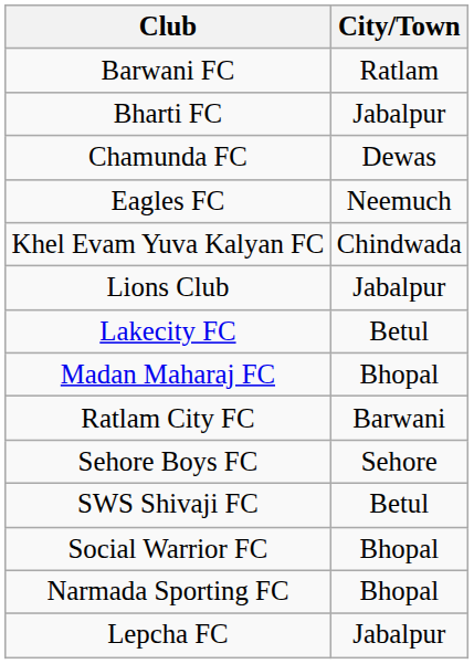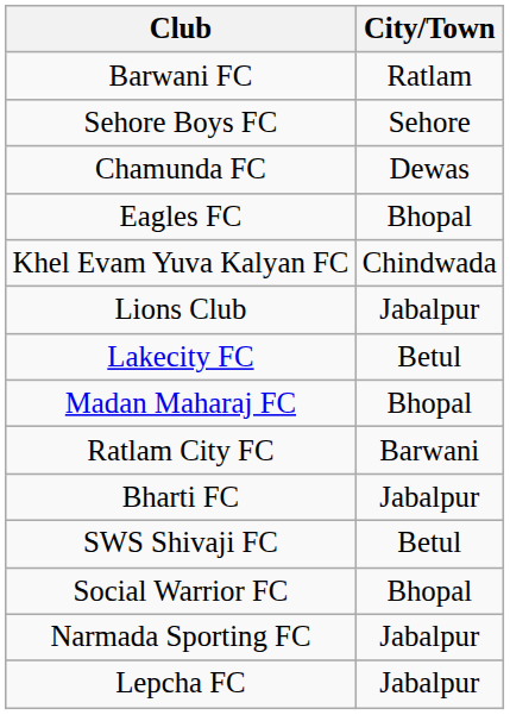 <table class="wikitable" style="text-align:center;">
 <tr>
 <th>Club</th>
 <th>City/Town</th>
 </tr>
 <tr>
 <td>Barwani FC</td>
 <td>Ratlam</td>
 </tr>
 <tr>
-<td>Bharti FC</td>
-<td>Jabalpur</td>
+<td>Sehore Boys FC</td>
+<td>Sehore</td>
 </tr>
 <tr>
 <td>Chamunda FC</td>
 <td>Dewas</td>
 </tr>
 <tr>
 <td>Eagles FC</td>
-<td>Neemuch</td>
+<td>Bhopal</td>
 </tr>
 <tr>
 <td>Khel Evam Yuva Kalyan FC</td>
 <td>Chindwada</td>
 </tr>
 <tr>
 <td>Lions Club</td>
 <td>Jabalpur</td>
 </tr>
 <tr>
 <td><a href='#'>Lakecity FC</a></td>
 <td>Betul</td>
 </tr>
 <tr>
 <td><a href='#'>Madan Maharaj FC</a></td>
 <td>Bhopal</td>
 </tr>
 <tr>
 <td>Ratlam City FC</td>
 <td>Barwani</td>
 </tr>
 <tr>
-<td>Sehore Boys FC</td>
-<td>Sehore</td>
+<td>Bharti FC</td>
+<td>Jabalpur</td>
 </tr>
 <tr>
 <td>SWS Shivaji FC</td>
 <td>Betul</td>
 </tr>
 <tr>
 <td>Social Warrior FC</td>
 <td>Bhopal</td>
 </tr>
 <tr>
 <td>Narmada Sporting FC</td>
-<td>Bhopal</td>
+<td>Jabalpur</td>
 </tr>
 <tr>
 <td>Lepcha FC</td>
 <td>Jabalpur</td>
 </tr>
 </table>
